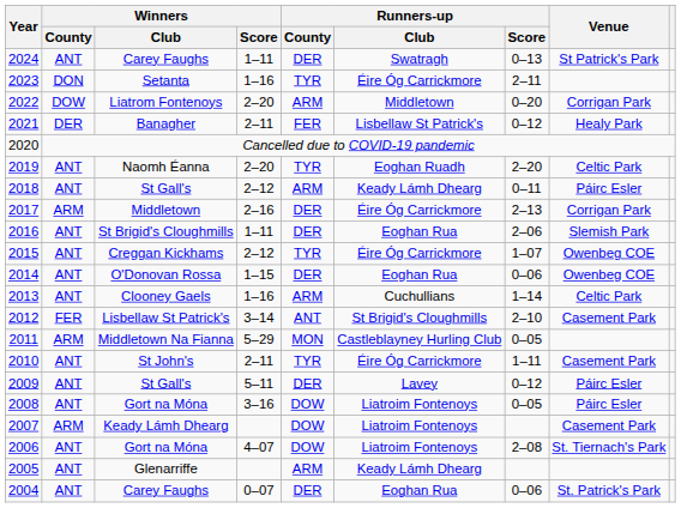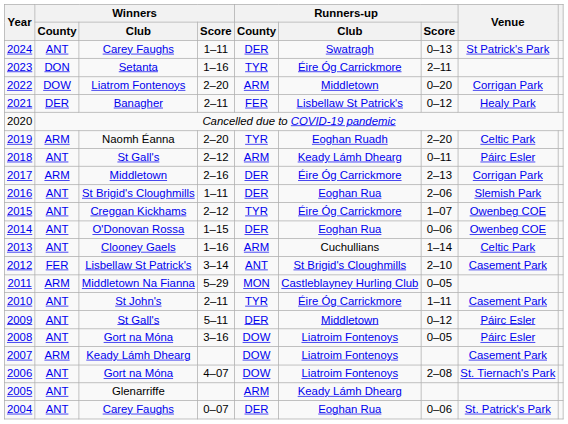 <table class="wikitable sortable" style="text-align:center;">
 <tr>
 <th rowspan="2">Year</th>
 <th colspan="3">Winners</th>
 <th colspan="3">Runners-up</th>
 <th rowspan="2">Venue</th>
 <th rowspan="2"></th>
 </tr>
 <tr>
 <th>County</th>
 <th>Club</th>
 <th>Score</th>
 <th>County</th>
 <th>Club</th>
 <th>Score</th>
 </tr>
 <tr>
 <td><a href='#'>2024</a></td>
 <td> <a href='#'>ANT</a></td>
 <td><a href='#'>Carey Faughs</a></td>
 <td>1–11</td>
 <td> <a href='#'>DER</a></td>
 <td><a href='#'>Swatragh</a></td>
 <td>0–13</td>
 <td><a href='#'>St Patrick's Park</a></td>
 <td></td>
 </tr>
 <tr>
 <td><a href='#'>2023</a></td>
 <td> <a href='#'>DON</a></td>
 <td><a href='#'>Setanta</a></td>
 <td>1–16</td>
 <td> <a href='#'>TYR</a></td>
 <td><a href='#'>Éire Óg Carrickmore</a></td>
 <td>2–11</td>
 <td></td>
 <td></td>
 </tr>
 <tr>
 <td><a href='#'>2022</a></td>
 <td> <a href='#'>DOW</a></td>
 <td><a href='#'>Liatrom Fontenoys</a></td>
 <td>2–20</td>
 <td> <a href='#'>ARM</a></td>
 <td><a href='#'>Middletown</a></td>
 <td>0–20</td>
 <td><a href='#'>Corrigan Park</a></td>
 <td></td>
 </tr>
 <tr>
 <td><a href='#'>2021</a></td>
 <td> <a href='#'>DER</a></td>
 <td><a href='#'>Banagher</a></td>
 <td>2–11</td>
 <td> <a href='#'>FER</a></td>
 <td><a href='#'>Lisbellaw St Patrick's</a></td>
 <td>0–12</td>
 <td><a href='#'>Healy Park</a></td>
 <td></td>
 </tr>
 <tr>
 <td>2020</td>
 <td colspan="8"><em>Cancelled due to <a href='#'>COVID-19 pandemic</a></em></td>
 </tr>
 <tr>
 <td><a href='#'>2019</a></td>
-<td> <a href='#'>ANT</a></td>
+<td> <a href='#'>ARM</a></td>
 <td>Naomh Éanna</td>
 <td>2–20</td>
 <td> <a href='#'>TYR</a></td>
 <td><a href='#'>Eoghan Ruadh</a></td>
 <td>2–20</td>
 <td><a href='#'>Celtic Park</a></td>
 <td></td>
 </tr>
 <tr>
 <td><a href='#'>2018</a></td>
 <td> <a href='#'>ANT</a></td>
 <td><a href='#'>St Gall's</a></td>
 <td>2–12</td>
 <td> <a href='#'>ARM</a></td>
 <td><a href='#'>Keady Lámh Dhearg</a></td>
 <td>0–11</td>
 <td><a href='#'>Páirc Esler</a></td>
 <td></td>
 </tr>
 <tr>
 <td><a href='#'>2017</a></td>
 <td> <a href='#'>ARM</a></td>
 <td><a href='#'>Middletown</a></td>
 <td>2–16</td>
 <td> <a href='#'>DER</a></td>
 <td><a href='#'>Éire Óg Carrickmore</a></td>
 <td>2–13</td>
 <td><a href='#'>Corrigan Park</a></td>
 <td></td>
 </tr>
 <tr>
 <td><a href='#'>2016</a></td>
 <td> <a href='#'>ANT</a></td>
 <td><a href='#'>St Brigid's Cloughmills</a></td>
 <td>1–11</td>
 <td> <a href='#'>DER</a></td>
 <td><a href='#'>Eoghan Rua</a></td>
 <td>2–06</td>
 <td><a href='#'>Slemish Park</a></td>
 <td></td>
 </tr>
 <tr>
 <td><a href='#'>2015</a></td>
 <td> <a href='#'>ANT</a></td>
 <td><a href='#'>Creggan Kickhams</a></td>
 <td>2–12</td>
 <td> <a href='#'>TYR</a></td>
 <td><a href='#'>Éire Óg Carrickmore</a></td>
 <td>1–07</td>
 <td><a href='#'>Owenbeg COE</a></td>
 <td></td>
 </tr>
 <tr>
 <td><a href='#'>2014</a></td>
 <td> <a href='#'>ANT</a></td>
 <td><a href='#'>O'Donovan Rossa</a></td>
 <td>1–15</td>
 <td> <a href='#'>DER</a></td>
 <td><a href='#'>Eoghan Rua</a></td>
 <td>0–06</td>
 <td><a href='#'>Owenbeg COE</a></td>
 <td></td>
 </tr>
 <tr>
 <td><a href='#'>2013</a></td>
 <td> <a href='#'>ANT</a></td>
 <td><a href='#'>Clooney Gaels</a></td>
 <td>1–16</td>
 <td> <a href='#'>ARM</a></td>
 <td>Cuchullians</td>
 <td>1–14</td>
 <td><a href='#'>Celtic Park</a></td>
 <td></td>
 </tr>
 <tr>
 <td><a href='#'>2012</a></td>
 <td> <a href='#'>FER</a></td>
 <td><a href='#'>Lisbellaw St Patrick's</a></td>
 <td>3–14</td>
 <td> <a href='#'>ANT</a></td>
 <td><a href='#'>St Brigid's Cloughmills</a></td>
 <td>2–10</td>
 <td><a href='#'>Casement Park</a></td>
 <td></td>
 </tr>
 <tr>
 <td><a href='#'>2011</a></td>
 <td> <a href='#'>ARM</a></td>
 <td><a href='#'>Middletown Na Fianna</a></td>
 <td>5–29</td>
 <td> <a href='#'>MON</a></td>
 <td><a href='#'>Castleblayney Hurling Club</a></td>
 <td>0–05</td>
 <td></td>
 <td></td>
 </tr>
 <tr>
 <td><a href='#'>2010</a></td>
 <td> <a href='#'>ANT</a></td>
 <td><a href='#'>St John's</a></td>
 <td>2–11</td>
 <td> <a href='#'>TYR</a></td>
 <td><a href='#'>Éire Óg Carrickmore</a></td>
 <td>1–11</td>
 <td><a href='#'>Casement Park</a></td>
 <td></td>
 </tr>
 <tr>
 <td><a href='#'>2009</a></td>
 <td> <a href='#'>ANT</a></td>
 <td><a href='#'>St Gall's</a></td>
 <td>5–11</td>
 <td> <a href='#'>DER</a></td>
-<td><a href='#'>Lavey</a></td>
+<td><a href='#'>Middletown</a></td>
 <td>0–12</td>
 <td><a href='#'>Páirc Esler</a></td>
 <td></td>
 </tr>
 <tr>
 <td><a href='#'>2008</a></td>
 <td> <a href='#'>ANT</a></td>
 <td><a href='#'>Gort na Móna</a></td>
 <td>3–16</td>
 <td> <a href='#'>DOW</a></td>
 <td><a href='#'>Liatroim Fontenoys</a></td>
 <td>0–05</td>
 <td><a href='#'>Páirc Esler</a></td>
 <td></td>
 </tr>
 <tr>
 <td><a href='#'>2007</a></td>
 <td> <a href='#'>ARM</a></td>
 <td><a href='#'>Keady Lámh Dhearg</a></td>
 <td></td>
 <td> <a href='#'>DOW</a></td>
 <td><a href='#'>Liatroim Fontenoys</a></td>
 <td></td>
 <td><a href='#'>Casement Park</a></td>
 <td></td>
 </tr>
 <tr>
 <td><a href='#'>2006</a></td>
 <td> <a href='#'>ANT</a></td>
 <td><a href='#'>Gort na Móna</a></td>
 <td>4–07</td>
 <td> <a href='#'>DOW</a></td>
 <td><a href='#'>Liatroim Fontenoys</a></td>
 <td>2–08</td>
 <td><a href='#'>St. Tiernach's Park</a></td>
 <td></td>
 </tr>
 <tr>
 <td><a href='#'>2005</a></td>
 <td> <a href='#'>ANT</a></td>
 <td>Glenarriffe</td>
 <td></td>
 <td> <a href='#'>ARM</a></td>
 <td><a href='#'>Keady Lámh Dhearg</a></td>
 <td></td>
 <td></td>
 <td></td>
 </tr>
 <tr>
 <td><a href='#'>2004</a></td>
 <td> <a href='#'>ANT</a></td>
 <td><a href='#'>Carey Faughs</a></td>
 <td>0–07</td>
 <td> <a href='#'>DER</a></td>
 <td><a href='#'>Eoghan Rua</a></td>
 <td>0–06</td>
 <td><a href='#'>St. Patrick's Park</a></td>
 <td></td>
 </tr>
 </table>
